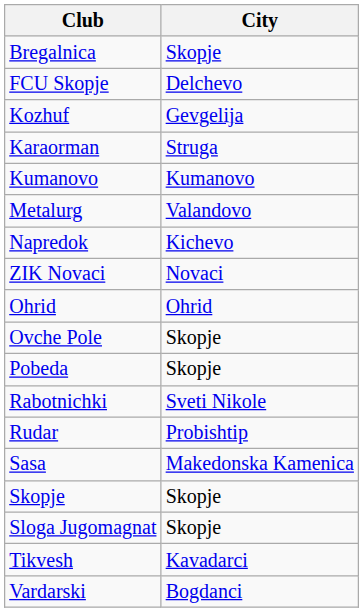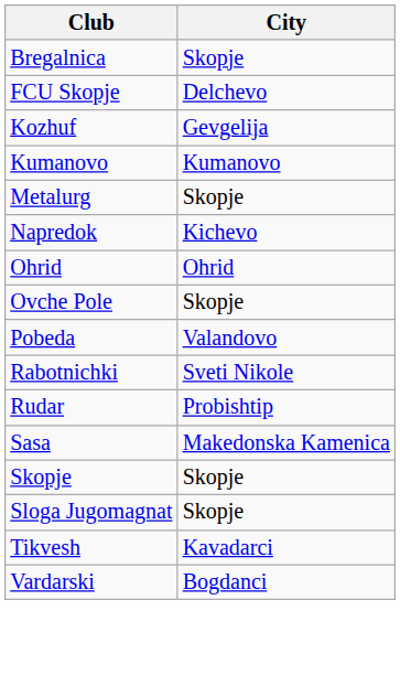 <table class="wikitable sortable">
 <tr>
 <th>Club</th>
 <th>City</th>
 </tr>
 <tr>
 <td><a href='#'>Bregalnica</a></td>
 <td><a href='#'>Skopje</a></td>
 </tr>
 <tr>
 <td><a href='#'>FCU Skopje</a></td>
 <td><a href='#'>Delchevo</a></td>
 </tr>
 <tr>
 <td><a href='#'>Kozhuf</a></td>
 <td><a href='#'>Gevgelija</a></td>
 </tr>
 <tr>
-<td><a href='#'>Karaorman</a></td>
-<td><a href='#'>Struga</a></td>
-</tr>
-<tr>
 <td><a href='#'>Kumanovo</a></td>
 <td><a href='#'>Kumanovo</a></td>
 </tr>
 <tr>
 <td><a href='#'>Metalurg</a></td>
-<td><a href='#'>Valandovo</a></td>
+<td>Skopje</td>
 </tr>
 <tr>
 <td><a href='#'>Napredok</a></td>
 <td><a href='#'>Kichevo</a></td>
-</tr>
-<tr>
-<td><a href='#'>ZIK Novaci</a></td>
-<td><a href='#'>Novaci</a></td>
 </tr>
 <tr>
 <td><a href='#'>Ohrid</a></td>
 <td><a href='#'>Ohrid</a></td>
 </tr>
 <tr>
 <td><a href='#'>Ovche Pole</a></td>
 <td>Skopje</td>
 </tr>
 <tr>
 <td><a href='#'>Pobeda</a></td>
-<td>Skopje</td>
+<td><a href='#'>Valandovo</a></td>
 </tr>
 <tr>
 <td><a href='#'>Rabotnichki</a></td>
 <td><a href='#'>Sveti Nikole</a></td>
 </tr>
 <tr>
 <td><a href='#'>Rudar</a></td>
 <td><a href='#'>Probishtip</a></td>
 </tr>
 <tr>
 <td><a href='#'>Sasa</a></td>
 <td><a href='#'>Makedonska Kamenica</a></td>
 </tr>
 <tr>
 <td><a href='#'>Skopje</a></td>
 <td>Skopje</td>
 </tr>
 <tr>
 <td><a href='#'>Sloga Jugomagnat</a></td>
 <td>Skopje</td>
 </tr>
 <tr>
 <td><a href='#'>Tikvesh</a></td>
 <td><a href='#'>Kavadarci</a></td>
 </tr>
 <tr>
 <td><a href='#'>Vardarski</a></td>
 <td><a href='#'>Bogdanci</a></td>
 </tr>
 </table>
